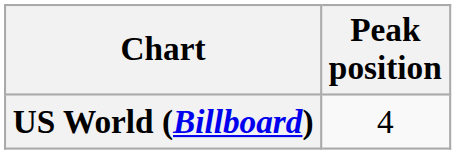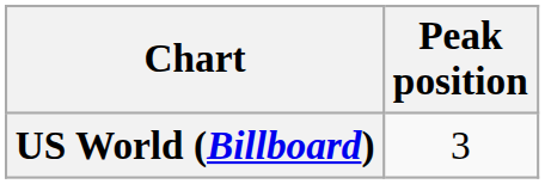 <table class="wikitable sortable plainrowheaders">
 <tr>
 <th>Chart</th>
 <th>Peak<br>position</th>
 </tr>
 <tr>
 <th scope="row">US World (<em><a href='#'>Billboard</a></em>)</th>
-<td align="center">4</td>
+<td align="center">3</td>
 </tr>
 </table>
